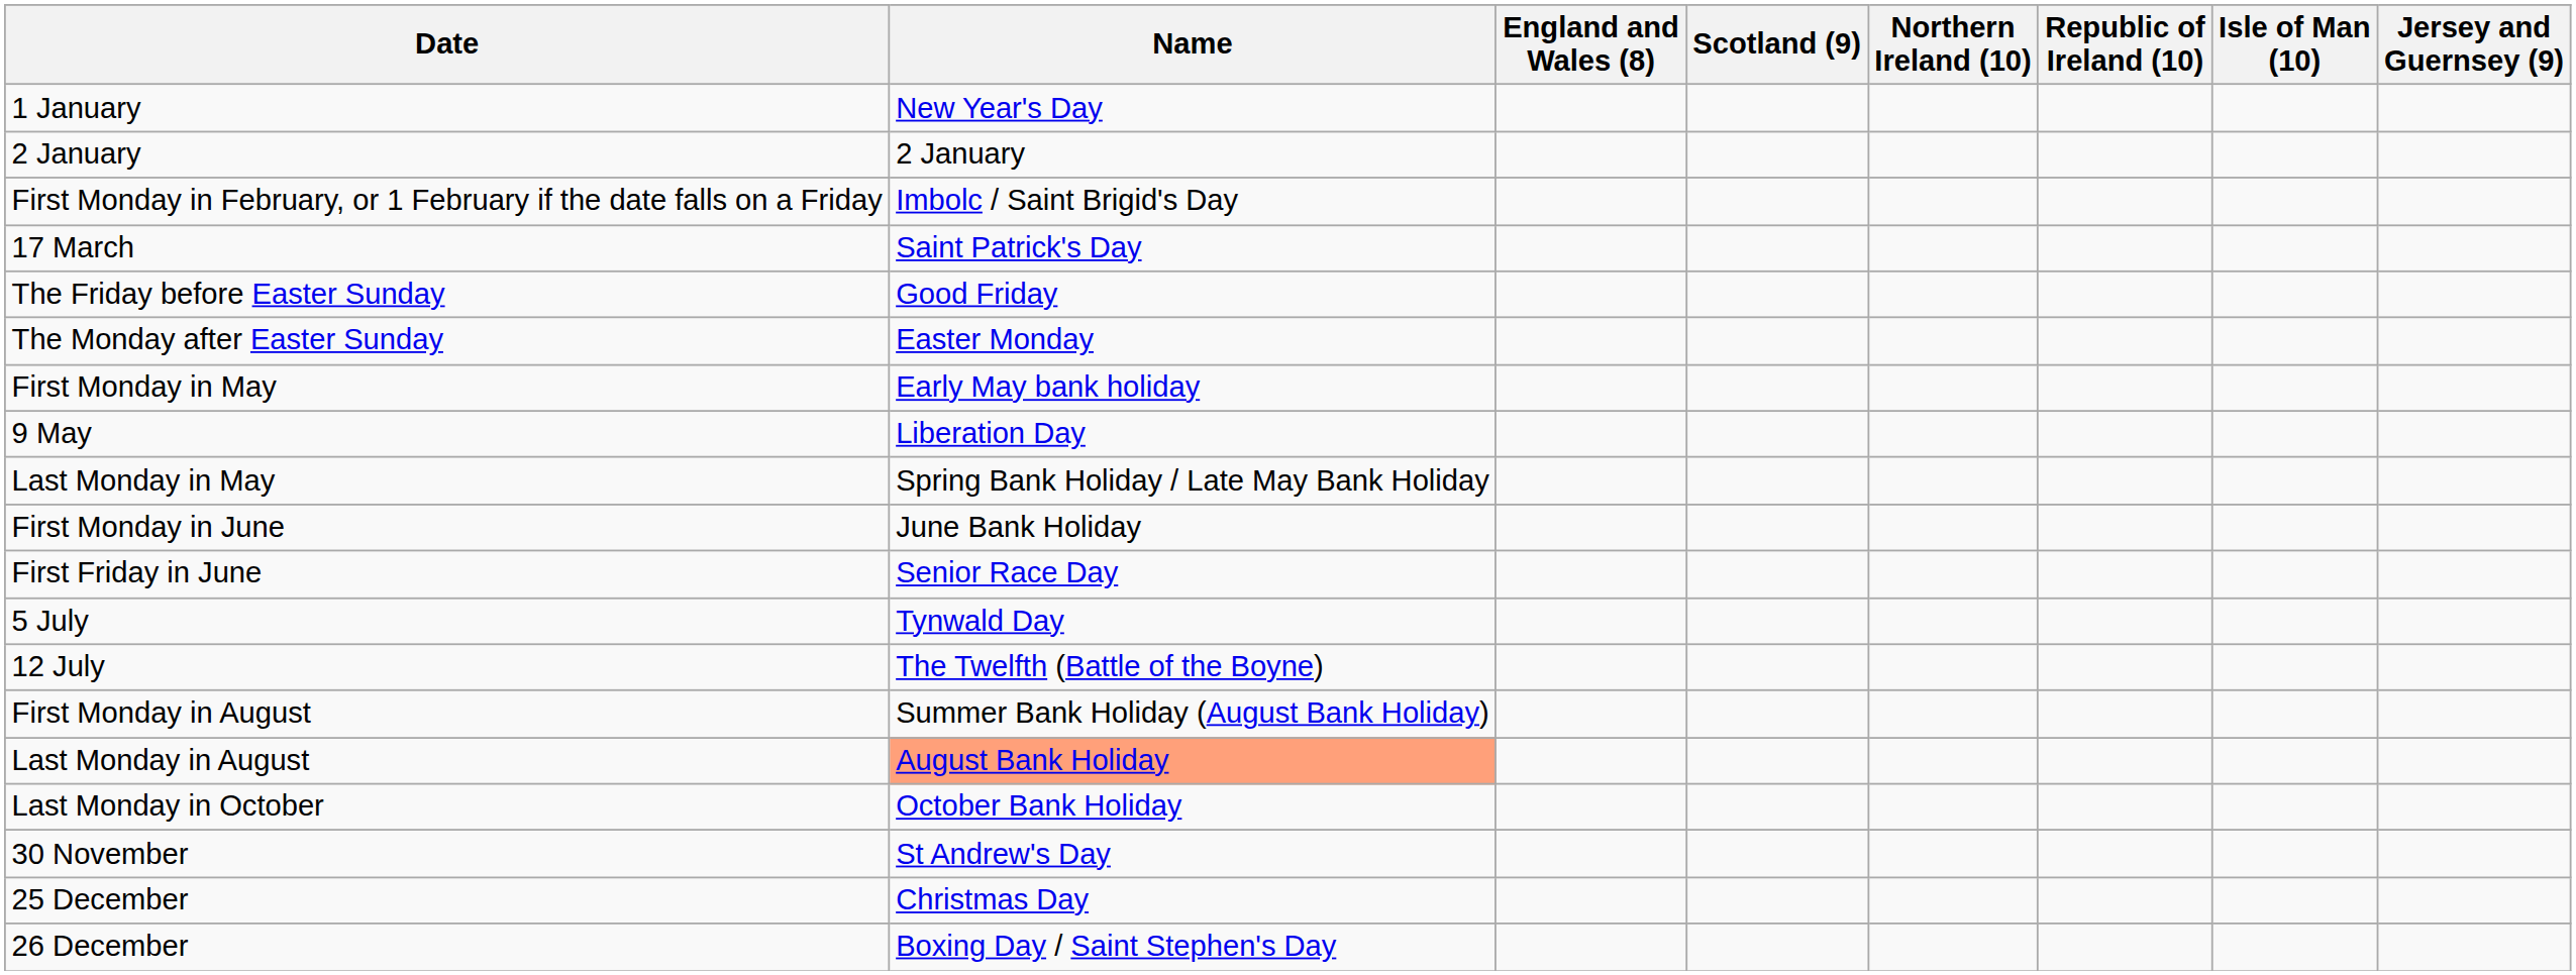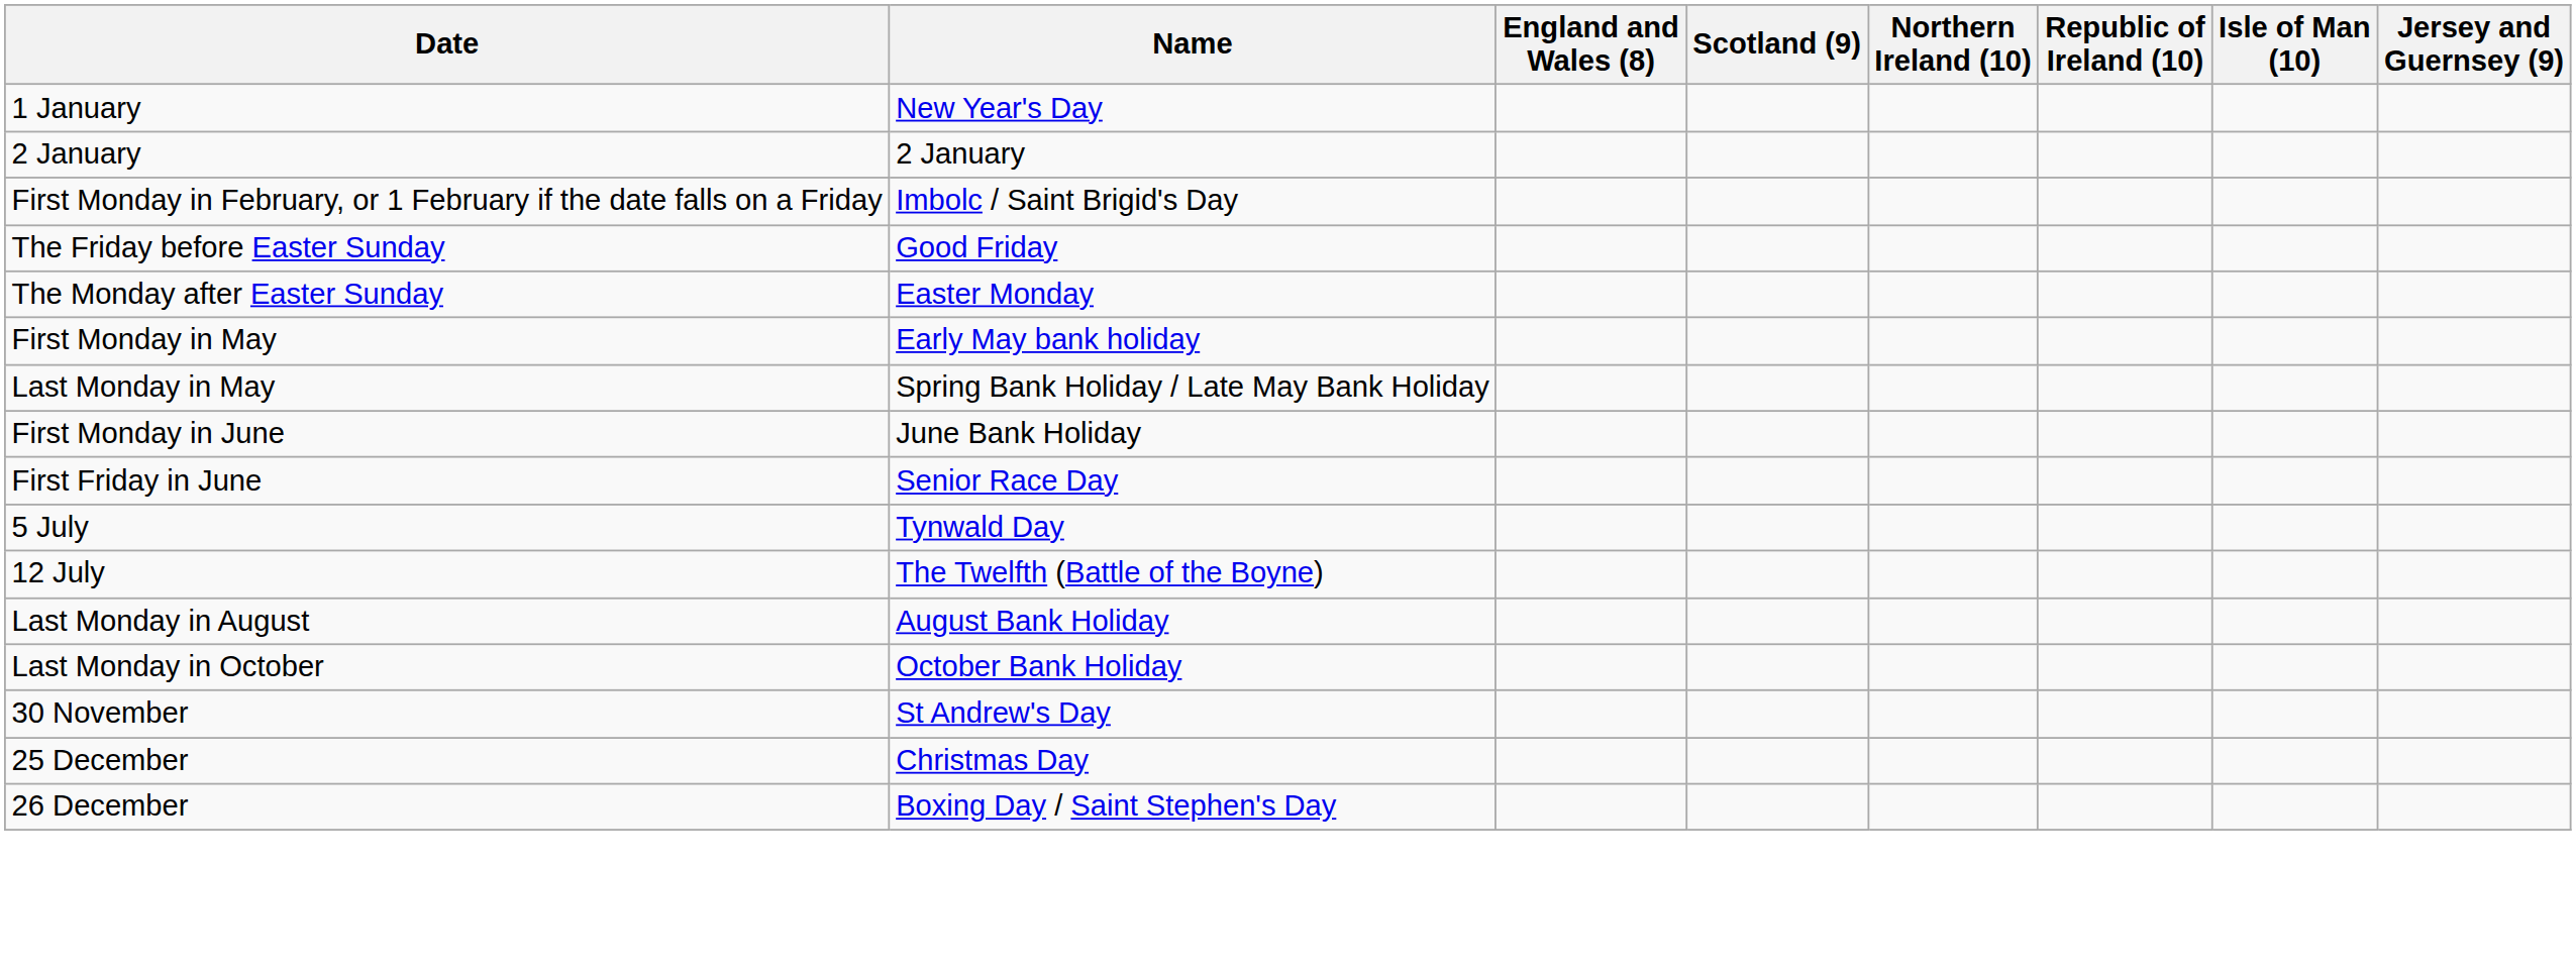 <table class="wikitable sortable">
 <tr>
 <th>Date</th>
 <th>Name</th>
 <th>England and<br>Wales (8)</th>
 <th>Scotland (9)</th>
 <th>Northern<br>Ireland (10)</th>
 <th>Republic of<br>Ireland (10)</th>
 <th>Isle of Man<br>(10)</th>
 <th>Jersey and<br>Guernsey (9)</th>
 </tr>
 <tr>
 <td>1 January</td>
 <td><a href='#'>New Year's Day</a></td>
 <td style="text-align:center;"></td>
 <td style="text-align:center;"></td>
 <td style="text-align:center;"></td>
 <td style="text-align:center;"></td>
 <td style="text-align:center;"></td>
 <td style="text-align:center;"></td>
 </tr>
 <tr>
 <td>2 January</td>
 <td>2 January</td>
 <td></td>
 <td style="text-align:center;"></td>
 <td></td>
 <td></td>
 <td></td>
 <td></td>
 </tr>
 <tr>
 <td>First Monday in February, or 1 February if the date falls on a Friday</td>
 <td><a href='#'>Imbolc</a> / Saint Brigid's Day</td>
 <td></td>
 <td></td>
 <td></td>
 <td style="text-align:center;"></td>
 <td></td>
 <td></td>
 </tr>
 <tr>
-<td>17 March</td>
-<td><a href='#'>Saint Patrick's Day</a></td>
-<td></td>
-<td></td>
-<td style="text-align:center;"></td>
-<td style="text-align:center;"></td>
-<td></td>
-<td></td>
-</tr>
-<tr>
 <td>The Friday before <a href='#'>Easter Sunday</a></td>
 <td><a href='#'>Good Friday</a></td>
 <td style="text-align:center;"></td>
 <td style="text-align:center;"></td>
 <td style="text-align:center;"></td>
 <td></td>
 <td style="text-align:center;"></td>
 <td style="text-align:center;"></td>
 </tr>
 <tr>
 <td>The Monday after <a href='#'>Easter Sunday</a></td>
 <td><a href='#'>Easter Monday</a></td>
 <td style="text-align:center;"></td>
 <td></td>
 <td style="text-align:center;"></td>
 <td style="text-align:center;"></td>
 <td style="text-align:center;"></td>
 <td style="text-align:center;"></td>
 </tr>
 <tr>
 <td>First Monday in May</td>
 <td><a href='#'>Early May bank holiday</a></td>
 <td style="text-align:center;"></td>
 <td style="text-align:center;"></td>
 <td style="text-align:center;"></td>
 <td style="text-align:center;"></td>
 <td style="text-align:center;"></td>
-<td style="text-align:center;"></td>
-</tr>
-<tr>
-<td>9 May</td>
-<td><a href='#'>Liberation Day</a></td>
-<td></td>
-<td></td>
-<td></td>
-<td></td>
-<td></td>
 <td style="text-align:center;"></td>
 </tr>
 <tr>
 <td>Last Monday in May</td>
 <td>Spring Bank Holiday / Late May Bank Holiday</td>
 <td style="text-align:center;"></td>
 <td style="text-align:center;"></td>
 <td style="text-align:center;"></td>
 <td></td>
 <td style="text-align:center;"></td>
 <td style="text-align:center;"></td>
 </tr>
 <tr>
 <td>First Monday in June</td>
 <td>June Bank Holiday</td>
 <td></td>
 <td></td>
 <td></td>
 <td style="text-align:center;"></td>
 <td></td>
 <td></td>
 </tr>
 <tr>
 <td>First Friday in June</td>
 <td><a href='#'>Senior Race Day</a></td>
 <td></td>
 <td></td>
 <td></td>
 <td></td>
 <td style="text-align:center;"></td>
 <td></td>
 </tr>
 <tr>
 <td>5 July</td>
 <td><a href='#'>Tynwald Day</a></td>
 <td></td>
 <td></td>
 <td></td>
 <td></td>
 <td style="text-align:center;"></td>
 <td></td>
 </tr>
 <tr>
 <td>12 July</td>
 <td><a href='#'>The Twelfth</a> (<a href='#'>Battle of the Boyne</a>)</td>
 <td></td>
 <td></td>
 <td style="text-align:center;"></td>
 <td></td>
 <td></td>
 <td></td>
 </tr>
 <tr>
-<td>First Monday in August</td>
-<td>Summer Bank Holiday (<a href='#'>August Bank Holiday</a>)</td>
-<td></td>
-<td style="text-align:center;"></td>
-<td></td>
-<td style="text-align:center;"></td>
-<td></td>
-<td></td>
-</tr>
-<tr>
 <td>Last Monday in August</td>
-<td style="background: lightsalmon;"><a href='#'>August Bank Holiday</a></td>
+<td><a href='#'>August Bank Holiday</a></td>
 <td style="text-align:center;"></td>
 <td></td>
 <td style="text-align:center;"></td>
 <td></td>
 <td style="text-align:center;"></td>
 <td style="text-align:center;"></td>
 </tr>
 <tr>
 <td>Last Monday in October</td>
 <td><a href='#'>October Bank Holiday</a></td>
 <td></td>
 <td></td>
 <td></td>
 <td style="text-align:center;"></td>
 <td></td>
 <td></td>
 </tr>
 <tr>
 <td>30 November</td>
 <td><a href='#'>St Andrew's Day</a></td>
 <td></td>
 <td style="text-align:center;"></td>
 <td></td>
 <td></td>
 <td></td>
 <td></td>
 </tr>
 <tr>
 <td>25 December</td>
 <td><a href='#'>Christmas Day</a></td>
 <td style="text-align:center;"></td>
 <td style="text-align:center;"></td>
 <td style="text-align:center;"></td>
 <td style="text-align:center;"></td>
 <td style="text-align:center;"></td>
 <td style="text-align:center;"></td>
 </tr>
 <tr>
 <td>26 December</td>
 <td><a href='#'>Boxing Day</a> / <a href='#'>Saint Stephen's Day</a></td>
 <td style="text-align:center;"></td>
 <td style="text-align:center;"></td>
 <td style="text-align:center;"></td>
 <td style="text-align:center;"></td>
 <td style="text-align:center;"></td>
 <td style="text-align:center;"></td>
 </tr>
 </table>
